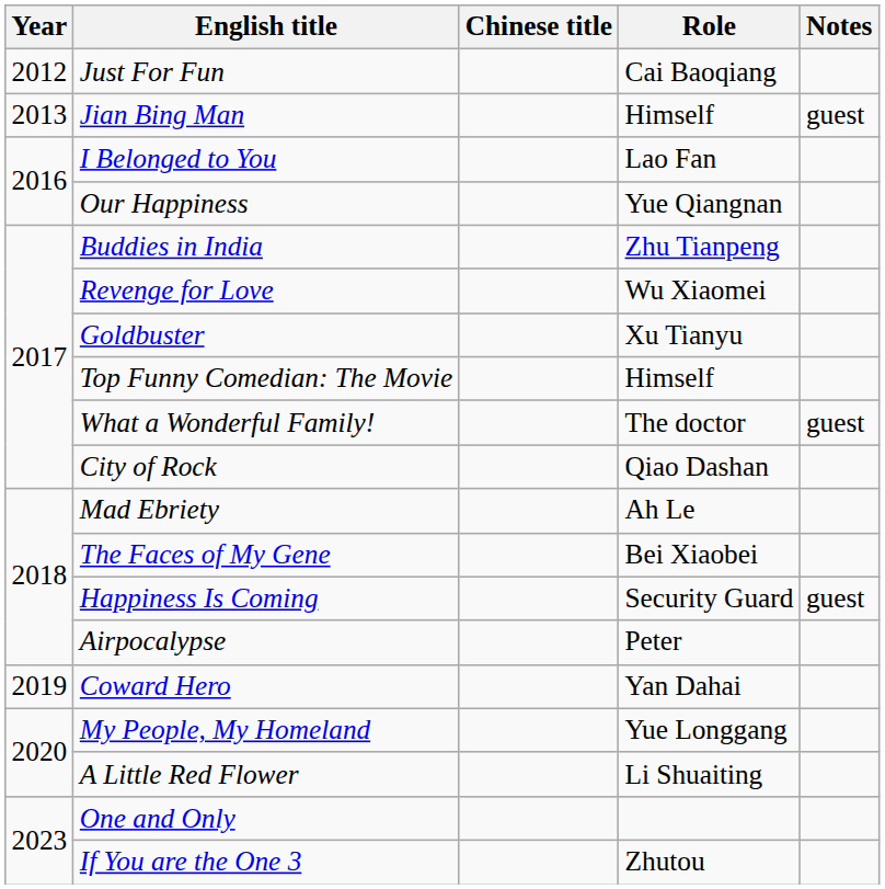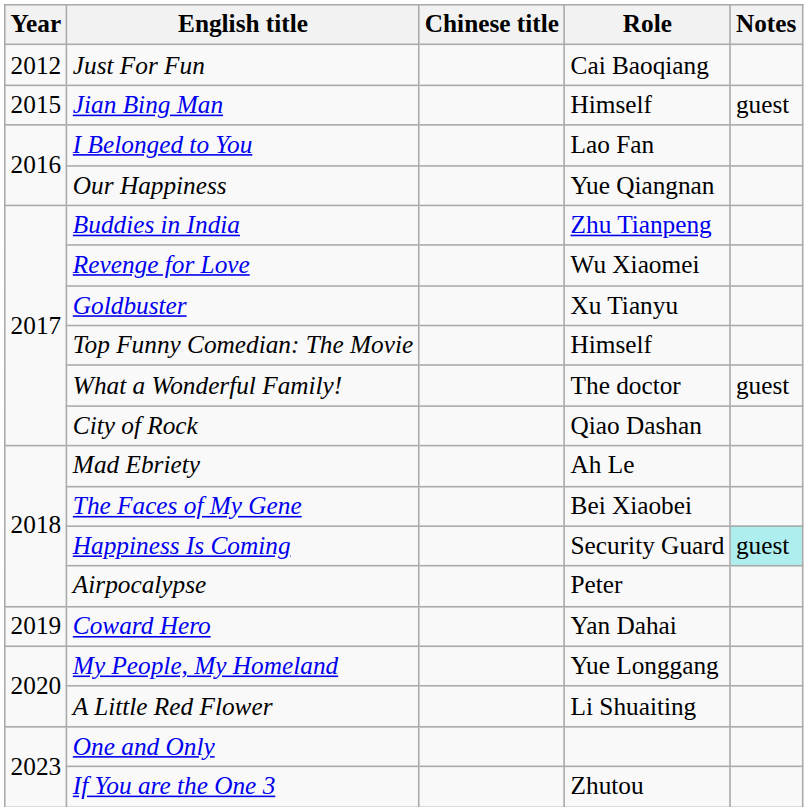 <table class="wikitable">
 <tr>
 <th>Year</th>
 <th>English title</th>
 <th>Chinese title</th>
 <th>Role</th>
 <th>Notes</th>
 </tr>
 <tr>
 <td>2012</td>
 <td><em>Just For Fun</em></td>
 <td></td>
 <td>Cai Baoqiang</td>
 <td></td>
 </tr>
 <tr>
-<td>2013</td>
+<td>2015</td>
 <td><em><a href='#'>Jian Bing Man</a></em></td>
 <td></td>
 <td>Himself</td>
 <td>guest</td>
 </tr>
 <tr>
 <td rowspan=2>2016</td>
 <td><em><a href='#'>I Belonged to You</a></em></td>
 <td></td>
 <td>Lao Fan</td>
 <td></td>
 </tr>
 <tr>
 <td><em>Our Happiness</em></td>
 <td></td>
 <td>Yue Qiangnan</td>
 <td></td>
 </tr>
 <tr>
 <td rowspan=6>2017</td>
 <td><em><a href='#'>Buddies in India</a></em></td>
 <td></td>
 <td><a href='#'>Zhu Tianpeng</a></td>
 <td></td>
 </tr>
 <tr>
 <td><em><a href='#'>Revenge for Love</a></em></td>
 <td></td>
 <td>Wu Xiaomei</td>
 <td></td>
 </tr>
 <tr>
 <td><em><a href='#'>Goldbuster</a></em></td>
 <td></td>
 <td>Xu Tianyu</td>
 <td></td>
 </tr>
 <tr>
 <td><em>Top Funny Comedian: The Movie</em></td>
 <td></td>
 <td>Himself</td>
 <td></td>
 </tr>
 <tr>
 <td><em>What a Wonderful Family!</em></td>
 <td></td>
 <td>The doctor</td>
 <td>guest</td>
 </tr>
 <tr>
 <td><em>City of Rock</em></td>
 <td></td>
 <td>Qiao Dashan</td>
 <td></td>
 </tr>
 <tr>
 <td rowspan=4>2018</td>
 <td><em>Mad Ebriety</em></td>
 <td></td>
 <td>Ah Le</td>
 <td></td>
 </tr>
 <tr>
 <td><em><a href='#'>The Faces of My Gene</a></em></td>
 <td></td>
 <td>Bei Xiaobei</td>
 <td></td>
 </tr>
 <tr>
 <td><em><a href='#'>Happiness Is Coming</a></em></td>
 <td></td>
 <td>Security Guard</td>
-<td>guest</td>
+<td style="background: paleturquoise;">guest</td>
 </tr>
 <tr>
 <td><em>Airpocalypse</em></td>
 <td></td>
 <td>Peter</td>
 <td></td>
 </tr>
 <tr>
 <td>2019</td>
 <td><em><a href='#'>Coward Hero</a></em></td>
 <td></td>
 <td>Yan Dahai</td>
 <td></td>
 </tr>
 <tr>
 <td rowspan=2>2020</td>
 <td><em><a href='#'>My People, My Homeland</a></em></td>
 <td></td>
 <td>Yue Longgang</td>
 <td></td>
 </tr>
 <tr>
 <td><em>A Little Red Flower</em></td>
 <td></td>
 <td>Li Shuaiting</td>
 <td></td>
 </tr>
 <tr>
 <td rowspan=2>2023</td>
 <td><em><a href='#'>One and Only</a></em></td>
 <td></td>
 <td></td>
 <td></td>
 </tr>
 <tr>
 <td><em><a href='#'>If You are the One 3</a></em></td>
 <td></td>
 <td>Zhutou</td>
 <td></td>
 </tr>
 </table>
